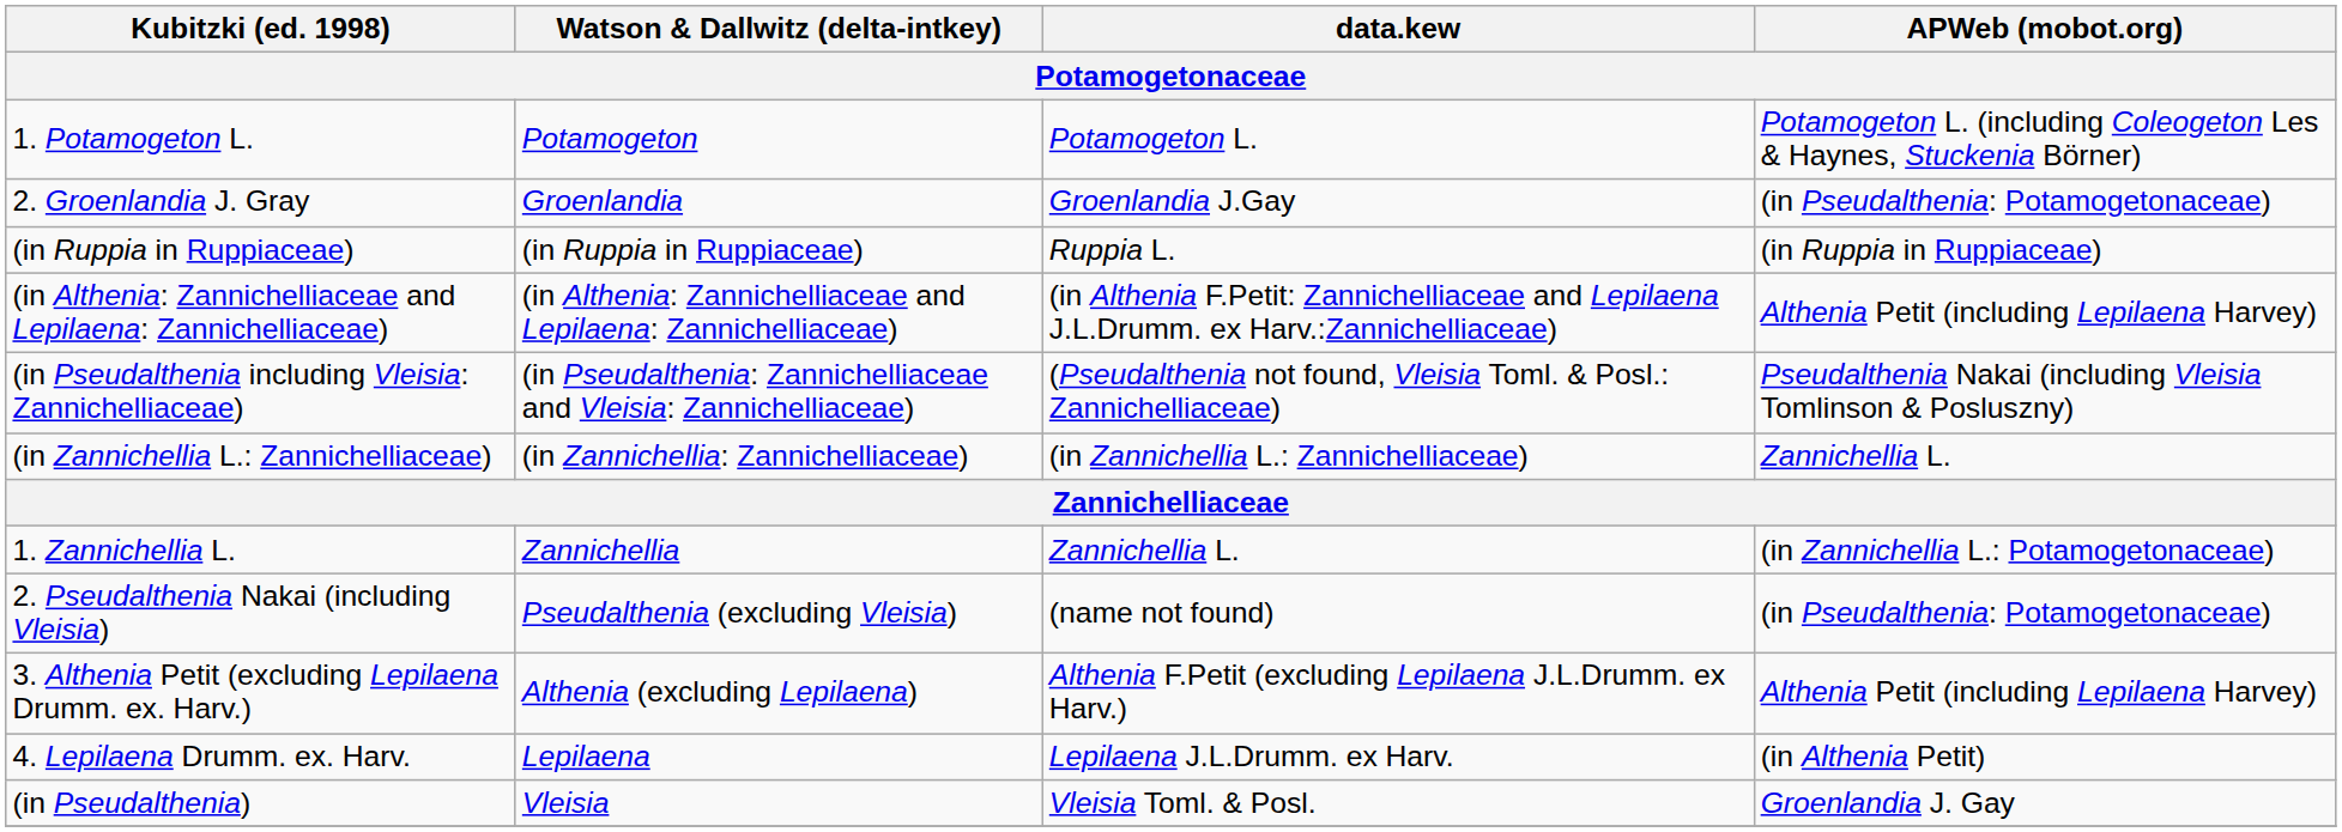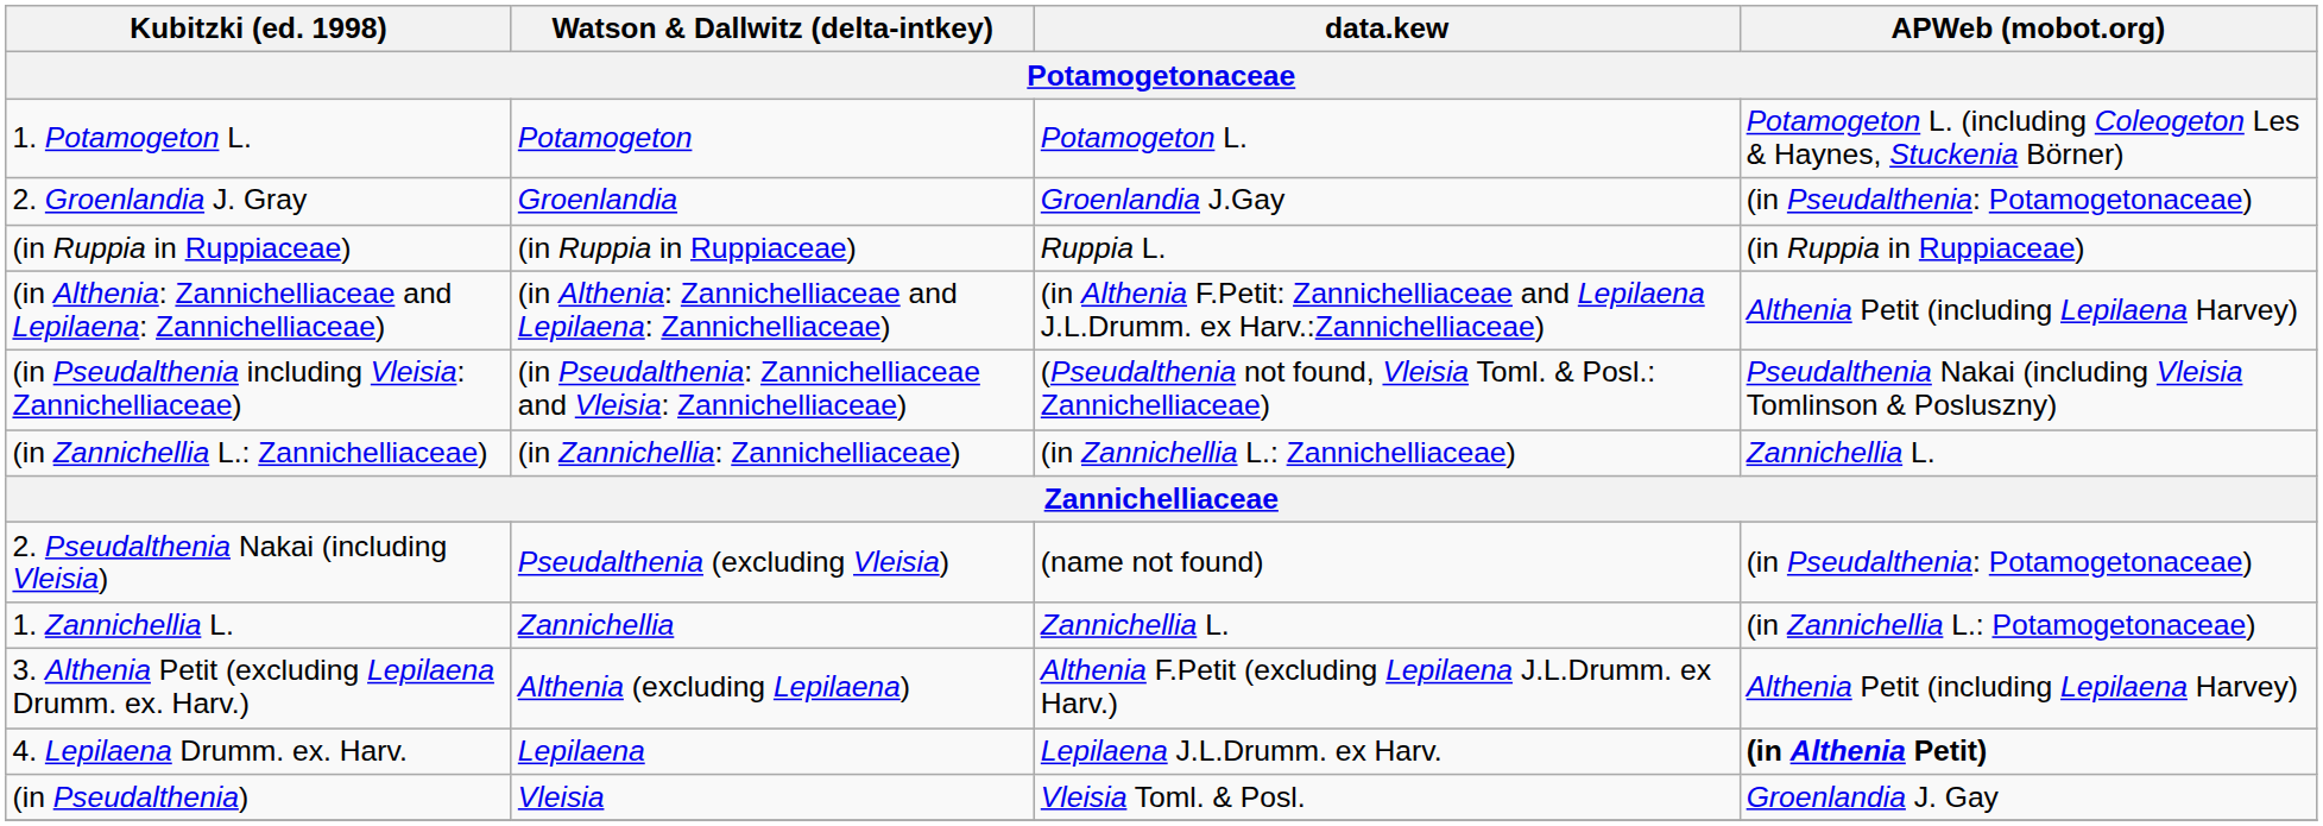 <table class="wikitable"  style="margin:1em auto;">
 <tr>
 <th scope="col">Kubitzki (ed. 1998)</th>
 <th scope="col">Watson & Dallwitz (delta-intkey)</th>
 <th scope="col">data.kew</th>
 <th scope="col">APWeb (mobot.org)</th>
 </tr>
 <tr>
 <th colspan="4"><a href='#'>Potamogetonaceae</a></th>
 </tr>
 <tr>
 <td>1. <em><a href='#'>Potamogeton</a></em> L.</td>
 <td><em><a href='#'>Potamogeton</a></em></td>
 <td><em><a href='#'>Potamogeton</a></em> L.</td>
 <td><em><a href='#'>Potamogeton</a></em> L. (including <em><a href='#'>Coleogeton</a></em> Les & Haynes, <em><a href='#'>Stuckenia</a></em> Börner)</td>
 </tr>
 <tr>
 <td>2. <em><a href='#'>Groenlandia</a></em> J. Gray</td>
 <td><em><a href='#'>Groenlandia</a></em></td>
 <td><em><a href='#'>Groenlandia</a></em> J.Gay</td>
 <td>(in <em><a href='#'>Pseudalthenia</a></em>: <a href='#'>Potamogetonaceae</a>)</td>
 </tr>
 <tr>
 <td>(in <em>Ruppia</em> in <a href='#'>Ruppiaceae</a>)</td>
 <td>(in <em>Ruppia</em> in <a href='#'>Ruppiaceae</a>)</td>
 <td><em>Ruppia</em> L.</td>
 <td>(in <em>Ruppia</em> in <a href='#'>Ruppiaceae</a>)</td>
 </tr>
 <tr>
 <td>(in <em><a href='#'>Althenia</a></em>: <a href='#'>Zannichelliaceae</a> and <em><a href='#'>Lepilaena</a></em>: <a href='#'>Zannichelliaceae</a>)</td>
 <td>(in <em><a href='#'>Althenia</a></em>: <a href='#'>Zannichelliaceae</a> and <em><a href='#'>Lepilaena</a></em>: <a href='#'>Zannichelliaceae</a>)</td>
 <td>(in <em><a href='#'>Althenia</a></em> F.Petit: <a href='#'>Zannichelliaceae</a> and <em><a href='#'>Lepilaena</a></em> J.L.Drumm. ex Harv.:<a href='#'>Zannichelliaceae</a>)</td>
 <td><em><a href='#'>Althenia</a></em> Petit (including <em><a href='#'>Lepilaena</a></em> Harvey)</td>
 </tr>
 <tr>
 <td>(in <em><a href='#'>Pseudalthenia</a></em> including <em><a href='#'>Vleisia</a></em>: <a href='#'>Zannichelliaceae</a>)</td>
 <td>(in <em><a href='#'>Pseudalthenia</a></em>: <a href='#'>Zannichelliaceae</a> and <em><a href='#'>Vleisia</a></em>: <a href='#'>Zannichelliaceae</a>)</td>
 <td>(<em><a href='#'>Pseudalthenia</a></em> not found, <em><a href='#'>Vleisia</a></em> Toml. & Posl.: <a href='#'>Zannichelliaceae</a>)</td>
 <td><em><a href='#'>Pseudalthenia</a></em> Nakai (including <em><a href='#'>Vleisia</a></em> Tomlinson & Posluszny)</td>
 </tr>
 <tr>
 <td>(in <em><a href='#'>Zannichellia</a></em> L.: <a href='#'>Zannichelliaceae</a>)</td>
 <td>(in <em><a href='#'>Zannichellia</a></em>: <a href='#'>Zannichelliaceae</a>)</td>
 <td>(in <em><a href='#'>Zannichellia</a></em> L.: <a href='#'>Zannichelliaceae</a>)</td>
 <td><em><a href='#'>Zannichellia</a></em> L.</td>
 </tr>
 <tr>
 <th colspan="4"><a href='#'>Zannichelliaceae</a></th>
 </tr>
 <tr>
+<td>2. <em><a href='#'>Pseudalthenia</a></em> Nakai (including <em><a href='#'>Vleisia</a></em>)</td>
+<td><em><a href='#'>Pseudalthenia</a></em> (excluding <em><a href='#'>Vleisia</a></em>)</td>
+<td>(name not found)</td>
+<td>(in <em><a href='#'>Pseudalthenia</a></em>: <a href='#'>Potamogetonaceae</a>)</td>
+</tr>
+<tr>
 <td>1. <em><a href='#'>Zannichellia</a></em> L.</td>
 <td><em><a href='#'>Zannichellia</a></em></td>
 <td><em><a href='#'>Zannichellia</a></em> L.</td>
 <td>(in <em><a href='#'>Zannichellia</a></em> L.: <a href='#'>Potamogetonaceae</a>)</td>
-</tr>
-<tr>
-<td>2. <em><a href='#'>Pseudalthenia</a></em> Nakai (including <em><a href='#'>Vleisia</a></em>)</td>
-<td><em><a href='#'>Pseudalthenia</a></em> (excluding <em><a href='#'>Vleisia</a></em>)</td>
-<td>(name not found)</td>
-<td>(in <em><a href='#'>Pseudalthenia</a></em>: <a href='#'>Potamogetonaceae</a>)</td>
 </tr>
 <tr>
 <td>3. <em><a href='#'>Althenia</a></em> Petit (excluding <em><a href='#'>Lepilaena</a></em> Drumm. ex. Harv.)</td>
 <td><em><a href='#'>Althenia</a></em> (excluding <em><a href='#'>Lepilaena</a></em>)</td>
 <td><em><a href='#'>Althenia</a></em> F.Petit (excluding <em><a href='#'>Lepilaena</a></em> J.L.Drumm. ex Harv.)</td>
 <td><em><a href='#'>Althenia</a></em> Petit (including <em><a href='#'>Lepilaena</a></em> Harvey)</td>
 </tr>
 <tr>
 <td>4. <em><a href='#'>Lepilaena</a></em> Drumm. ex. Harv.</td>
 <td><em><a href='#'>Lepilaena</a></em></td>
 <td><em><a href='#'>Lepilaena</a></em> J.L.Drumm. ex Harv.</td>
-<td>(in <em><a href='#'>Althenia</a></em> Petit)</td>
+<td><strong>(in <em><a href='#'>Althenia</a></em> Petit)</strong></td>
 </tr>
 <tr>
 <td>(in <em><a href='#'>Pseudalthenia</a></em>)</td>
 <td><em><a href='#'>Vleisia</a></em></td>
 <td><em><a href='#'>Vleisia</a></em> Toml. & Posl.</td>
 <td><em><a href='#'>Groenlandia</a></em> J. Gay</td>
 </tr>
 <tr>
 </tr>
 </table>
